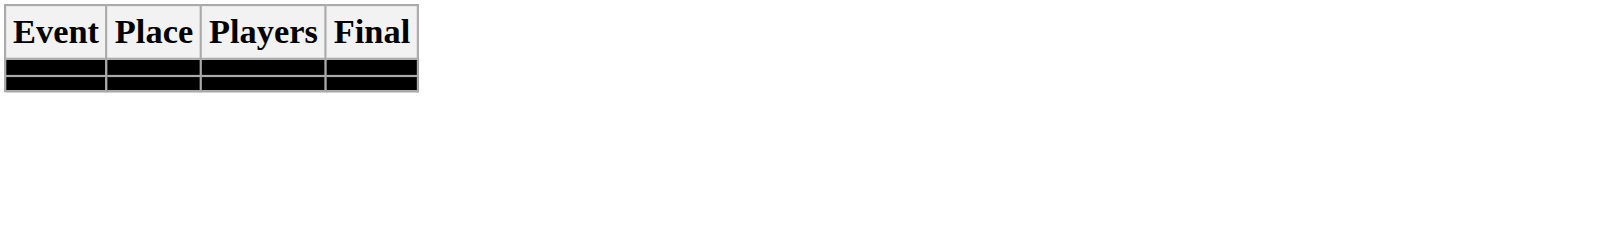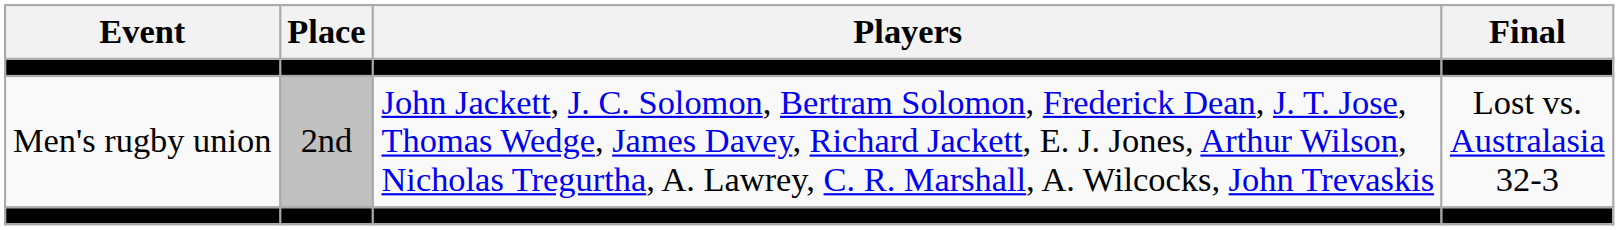 <table class=wikitable>
 <tr>
 <th>Event</th>
 <th>Place</th>
 <th>Players</th>
 <th>Final</th>
 </tr>
 <tr bgcolor=black>
 <td></td>
 <td></td>
 <td></td>
 <td></td>
 </tr>
+<tr align=center>
+<td>Men's rugby union</td>
+<td bgcolor=silver>2nd</td>
+<td align=left><a href='#'>John Jackett</a>, <a href='#'>J. C. Solomon</a>, <a href='#'>Bertram Solomon</a>, <a href='#'>Frederick Dean</a>, <a href='#'>J. T. Jose</a>, <br> <a href='#'>Thomas Wedge</a>, <a href='#'>James Davey</a>, <a href='#'>Richard Jackett</a>, E. J. Jones, <a href='#'>Arthur Wilson</a>, <br> <a href='#'>Nicholas Tregurtha</a>, A. Lawrey, <a href='#'>C. R. Marshall</a>, A. Wilcocks, <a href='#'>John Trevaskis</a></td>
+<td>Lost vs. <br> <a href='#'>Australasia</a> <br> 32-3</td>
+</tr>
 <tr bgcolor=black>
 <td></td>
 <td></td>
 <td></td>
 <td></td>
 </tr>
 </table>
